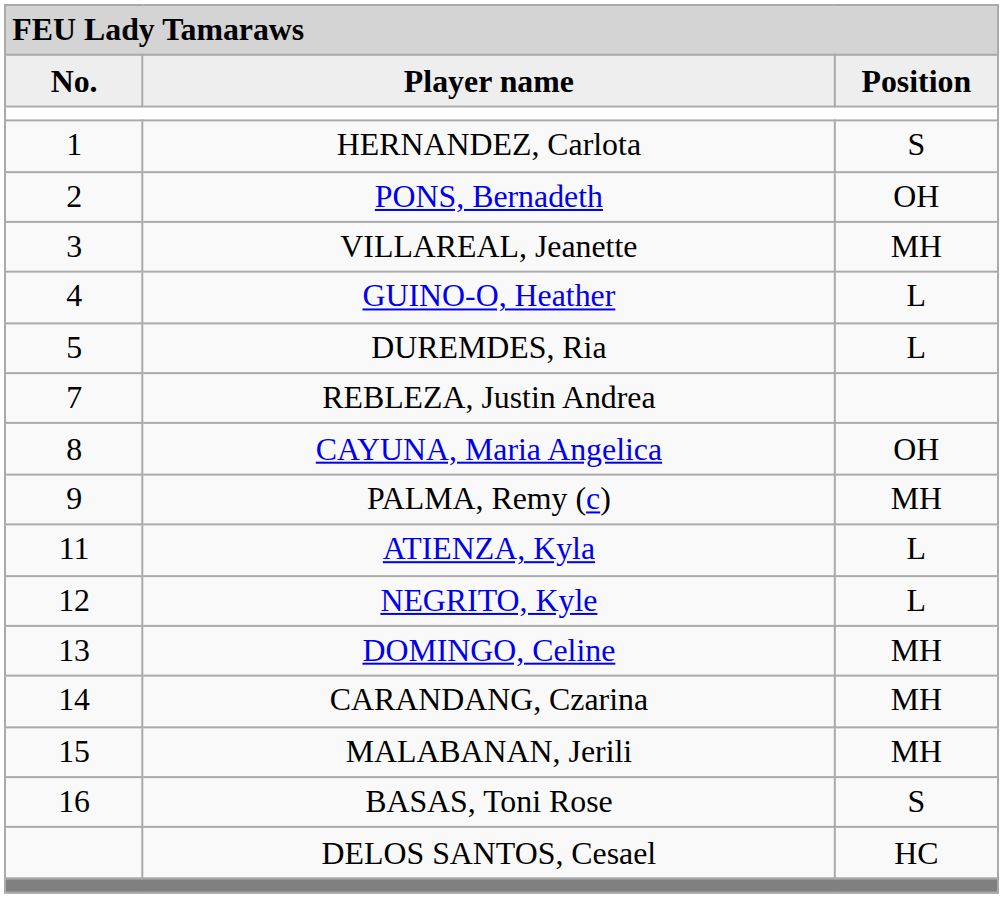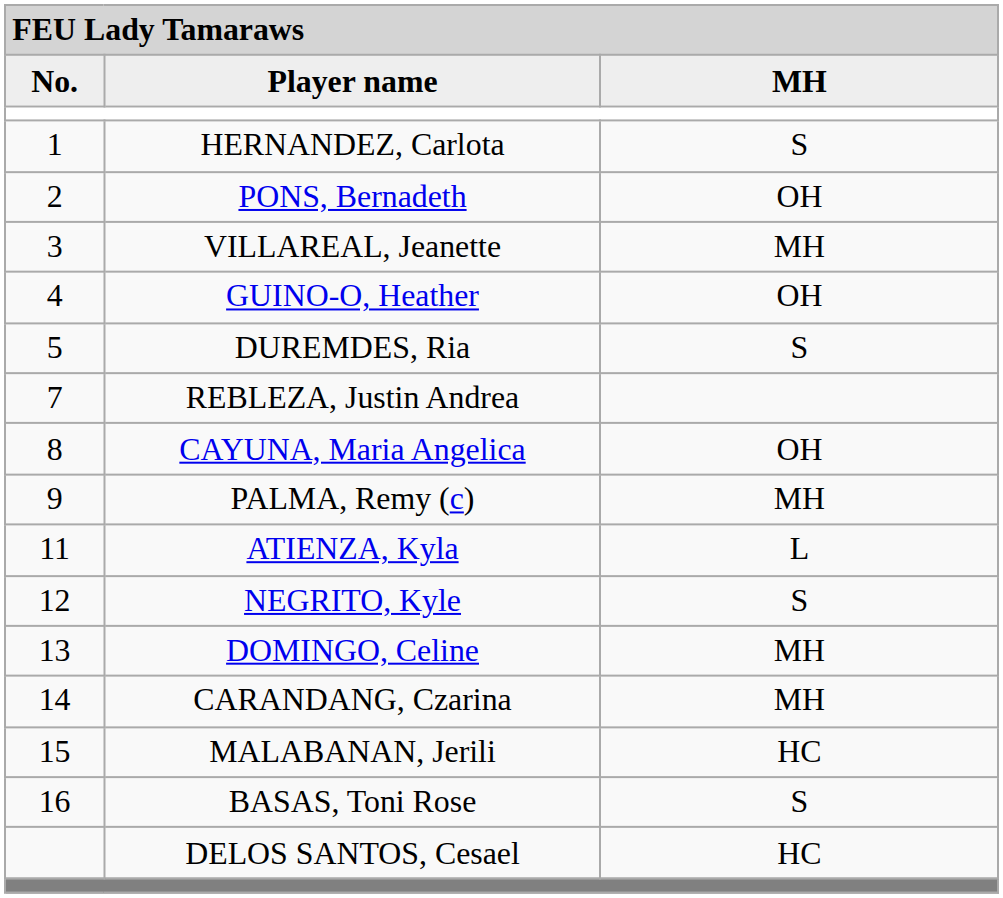 <table class='wikitable mw-collapsible mw-collapsed' style='text-align: center; width: 500px; border: none;'>
 <tr>
 <th style="background:#D4D4D4; text-align:left;" colspan=3> FEU Lady Tamaraws</th>
 </tr>
 <tr style="background:#EEEEEE; font-weight:bold;">
 <td width=10%>No.</td>
 <td width=50%>Player name</td>
-<td width=10%>Position</td>
+<td align=center>MH</td>
 </tr>
 <tr style="background:#FFFFFF;">
 <td colspan=3 align=center></td>
 </tr>
 <tr>
 <td align=center>1</td>
 <td>HERNANDEZ, Carlota</td>
 <td align=center>S</td>
 </tr>
 <tr>
 <td align=center>2</td>
 <td><a href='#'>PONS, Bernadeth</a></td>
 <td align=center>OH</td>
 </tr>
 <tr>
 <td align=center>3</td>
 <td>VILLAREAL, Jeanette</td>
 <td align=center>MH</td>
 </tr>
 <tr>
 <td align=center>4</td>
 <td><a href='#'>GUINO-O, Heather</a></td>
-<td align=center>L</td>
+<td align=center>OH</td>
 </tr>
 <tr>
 <td align=center>5</td>
 <td>DUREMDES, Ria</td>
-<td align=center>L</td>
+<td align=center>S</td>
 </tr>
 <tr>
 <td align=center>7</td>
 <td>REBLEZA, Justin Andrea</td>
 <td align=center></td>
 </tr>
 <tr>
 <td align=center>8</td>
 <td><a href='#'>CAYUNA, Maria Angelica</a></td>
 <td align=center>OH</td>
 </tr>
 <tr>
 <td align=center>9</td>
 <td>PALMA, Remy (<a href='#'>c</a>)</td>
 <td align=center>MH</td>
 </tr>
 <tr>
 <td align=center>11</td>
 <td><a href='#'>ATIENZA, Kyla</a></td>
 <td align=center>L</td>
 </tr>
 <tr>
 <td align=center>12</td>
 <td><a href='#'>NEGRITO, Kyle</a></td>
-<td align=center>L</td>
+<td align=center>S</td>
 </tr>
 <tr>
 <td align=center>13</td>
 <td><a href='#'>DOMINGO, Celine</a></td>
 <td align=center>MH</td>
 </tr>
 <tr>
 <td align=center>14</td>
 <td>CARANDANG, Czarina</td>
 <td align=center>MH</td>
 </tr>
 <tr>
 <td align=center>15</td>
 <td>MALABANAN, Jerili</td>
-<td align=center>MH</td>
+<td align=center>HC</td>
 </tr>
 <tr>
 <td align=center>16</td>
 <td>BASAS, Toni Rose</td>
 <td align=center>S</td>
 </tr>
 <tr>
 <td align=center></td>
 <td>DELOS SANTOS, Cesael</td>
 <td align=center>HC</td>
 </tr>
 <tr>
 <th style='background: grey;' colspan=3></th>
 </tr>
 </table>
